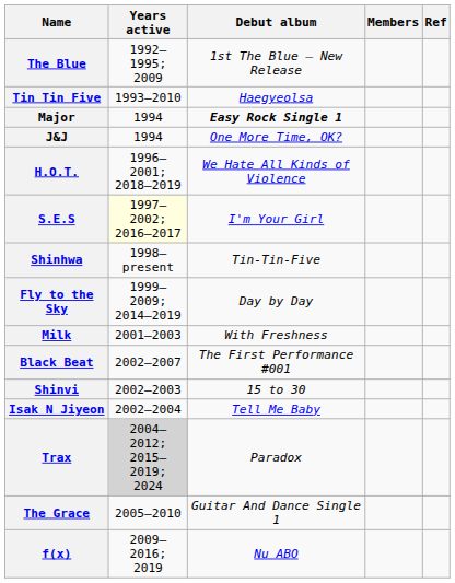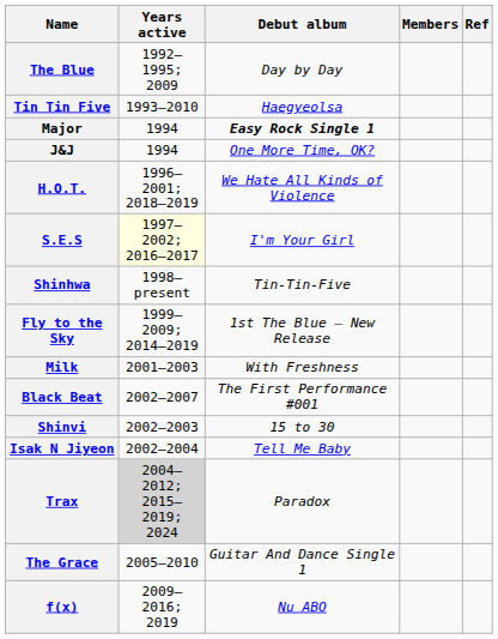 <table class="wikitable plainrowheaders sortable" style="text-align:center">
 <tr>
 <th scope="col" style="width:8em">Name</th>
 <th scope="col" style="width:6em">Years active</th>
 <th class="unsortable" scope="col" style="width:14em">Debut album</th>
 <th class="unsortable">Members</th>
 <th class="unsortable">Ref</th>
 </tr>
 <tr>
 <th scope="row"><a href='#'>The Blue</a></th>
 <td>1992–1995; 2009</td>
-<td><em>1st The Blue – New Release</em></td>
+<td><em>Day by Day</em></td>
 <td></td>
 <td></td>
 </tr>
 <tr>
 <th scope="row"><a href='#'>Tin Tin Five</a></th>
 <td>1993–2010</td>
 <td><em><a href='#'>Haegyeolsa</a></em></td>
 <td></td>
 <td></td>
 </tr>
 <tr>
 <th scope="row">Major</th>
 <td>1994</td>
 <td><strong><em>Easy Rock Single 1</em></strong></td>
 <td></td>
 <td></td>
 </tr>
 <tr>
 <th scope="row">J&J</th>
 <td>1994</td>
 <td><em><a href='#'>One More Time, OK?</a></em></td>
 <td></td>
 <td></td>
 </tr>
 <tr>
 <th scope="row"><a href='#'>H.O.T.</a></th>
 <td>1996–2001; 2018–2019</td>
 <td><em><a href='#'>We Hate All Kinds of Violence</a></em></td>
 <td></td>
 <td></td>
 </tr>
 <tr>
 <th scope="row"><a href='#'>S.E.S</a></th>
 <td style="background: lightyellow;">1997–2002; 2016–2017</td>
 <td><em><a href='#'>I'm Your Girl</a></em></td>
 <td></td>
 <td></td>
 </tr>
 <tr>
 <th scope="row"><a href='#'>Shinhwa</a></th>
 <td>1998–present</td>
 <td><em>Tin-Tin-Five</em></td>
 <td></td>
 <td></td>
 </tr>
 <tr>
 <th scope="row"><a href='#'>Fly to the Sky</a></th>
 <td>1999–2009; 2014–2019</td>
-<td><em>Day by Day</em></td>
+<td><em>1st The Blue – New Release</em></td>
 <td></td>
 <td></td>
 </tr>
 <tr>
 <th scope="row"><a href='#'>Milk</a></th>
 <td>2001–2003</td>
 <td><em>With Freshness</em></td>
 <td></td>
 <td><br></td>
 </tr>
 <tr>
 <th scope="row"><a href='#'>Black Beat</a></th>
 <td>2002–2007</td>
 <td><em>The First Performance #001</em></td>
 <td></td>
 <td></td>
 </tr>
 <tr>
 <th scope="row"><a href='#'>Shinvi</a></th>
 <td>2002–2003</td>
 <td><em>15 to 30</em></td>
 <td></td>
 <td></td>
 </tr>
 <tr>
 <th scope="row"><a href='#'>Isak N Jiyeon</a></th>
 <td>2002–2004</td>
 <td><a href='#'><em>Tell Me Baby</em></a></td>
 <td></td>
 <td></td>
 </tr>
 <tr>
 <th scope="row"><a href='#'>Trax</a></th>
 <td style="background: lightgrey;">2004–2012; 2015–2019; 2024</td>
 <td><em>Paradox</em></td>
 <td></td>
 <td></td>
 </tr>
 <tr>
 <th scope="row"><a href='#'>The Grace</a></th>
 <td>2005–2010</td>
 <td><em>Guitar And Dance Single 1</em></td>
 <td></td>
 <td></td>
 </tr>
 <tr>
 <th scope="row"><a href='#'>f(x)</a></th>
 <td>2009–2016; 2019</td>
 <td><em><a href='#'>Nu ABO</a></em></td>
 <td></td>
 <td></td>
 </tr>
 </table>
